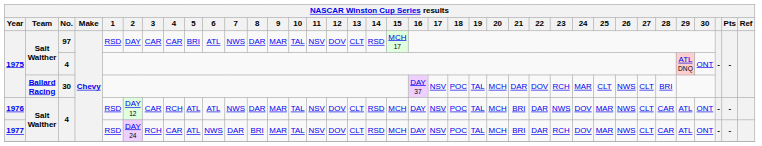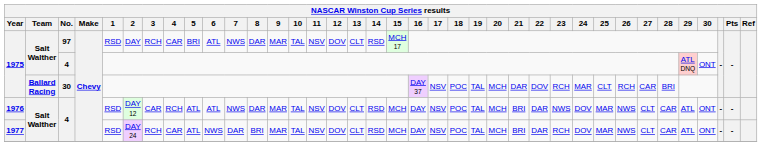 <table class="wikitable" style="text-align:center; font-size:75%">
 <tr>
 <th colspan=44><a href='#'>NASCAR Winston Cup Series</a> results</th>
 </tr>
 <tr>
 <th>Year</th>
 <th>Team</th>
 <th>No.</th>
 <th>Make</th>
 <th>1</th>
 <th>2</th>
 <th>3</th>
 <th>4</th>
 <th>5</th>
 <th>6</th>
 <th>7</th>
 <th>8</th>
 <th>9</th>
 <th>10</th>
 <th>11</th>
 <th>12</th>
 <th>13</th>
 <th>14</th>
 <th>15</th>
 <th>16</th>
 <th>17</th>
 <th>18</th>
 <th>19</th>
 <th>20</th>
 <th>21</th>
 <th>22</th>
 <th>23</th>
 <th>24</th>
 <th>25</th>
 <th>26</th>
 <th>27</th>
 <th>28</th>
 <th>29</th>
 <th>30</th>
 <th></th>
 <th>Pts</th>
 <th>Ref</th>
 </tr>
 <tr>
 <th rowspan=3><a href='#'>1975</a></th>
 <th rowspan=2>Salt Walther</th>
 <th>97</th>
 <th rowspan=5><a href='#'>Chevy</a></th>
 <td><a href='#'>RSD</a></td>
 <td><a href='#'>DAY</a></td>
-<td><a href='#'>CAR</a></td>
+<td><a href='#'>RCH</a></td>
 <td><a href='#'>CAR</a></td>
 <td><a href='#'>BRI</a></td>
 <td><a href='#'>ATL</a></td>
 <td><a href='#'>NWS</a></td>
 <td><a href='#'>DAR</a></td>
 <td><a href='#'>MAR</a></td>
 <td><a href='#'>TAL</a></td>
 <td><a href='#'>NSV</a></td>
 <td><a href='#'>DOV</a></td>
 <td><a href='#'>CLT</a></td>
 <td><a href='#'>RSD</a></td>
 <td style="background:#DFFFDF;"><a href='#'>MCH</a><br><small>17</small></td>
 <td colspan=15></td>
 <th rowspan=3>-</th>
 <th rowspan=3>-</th>
 <th rowspan=3></th>
 </tr>
 <tr>
 <th>4</th>
 <td colspan=28></td>
 <td style="background:#FFCFCF;"><a href='#'>ATL</a><br><small>DNQ</small></td>
 <td><a href='#'>ONT</a></td>
 </tr>
 <tr>
 <th><a href='#'>Ballard Racing</a></th>
 <th>30</th>
 <td colspan=15></td>
 <td style="background:#EFCFFF;"><a href='#'>DAY</a><br><small>37</small></td>
 <td><a href='#'>NSV</a></td>
 <td><a href='#'>POC</a></td>
 <td><a href='#'>TAL</a></td>
 <td><a href='#'>MCH</a></td>
 <td><a href='#'>DAR</a></td>
 <td><a href='#'>DOV</a></td>
 <td><a href='#'>RCH</a></td>
 <td><a href='#'>MAR</a></td>
 <td><a href='#'>CLT</a></td>
-<td><a href='#'>NWS</a></td>
-<td><a href='#'>CLT</a></td>
+<td><a href='#'>RCH</a></td>
+<td><a href='#'>CAR</a></td>
 <td><a href='#'>BRI</a></td>
 <td colspan=2></td>
 </tr>
 <tr>
 <th><a href='#'>1976</a></th>
 <th rowspan=2>Salt Walther</th>
 <th rowspan=2>4</th>
 <td><a href='#'>RSD</a></td>
 <td style="background:#DFFFDF;"><a href='#'>DAY</a><br><small>12</small></td>
 <td><a href='#'>CAR</a></td>
 <td><a href='#'>RCH</a></td>
 <td><a href='#'>ATL</a></td>
 <td><a href='#'>ATL</a></td>
 <td><a href='#'>NWS</a></td>
 <td><a href='#'>DAR</a></td>
 <td><a href='#'>MAR</a></td>
 <td><a href='#'>TAL</a></td>
 <td><a href='#'>NSV</a></td>
 <td><a href='#'>DOV</a></td>
 <td><a href='#'>CLT</a></td>
 <td><a href='#'>RSD</a></td>
 <td><a href='#'>MCH</a></td>
 <td><a href='#'>DAY</a></td>
 <td><a href='#'>NSV</a></td>
 <td><a href='#'>POC</a></td>
 <td><a href='#'>TAL</a></td>
 <td><a href='#'>MCH</a></td>
 <td><a href='#'>BRI</a></td>
 <td><a href='#'>DAR</a></td>
 <td><a href='#'>NWS</a></td>
 <td><a href='#'>DOV</a></td>
 <td><a href='#'>MAR</a></td>
 <td><a href='#'>NWS</a></td>
 <td><a href='#'>CLT</a></td>
 <td><a href='#'>CAR</a></td>
 <td><a href='#'>ATL</a></td>
 <td><a href='#'>ONT</a></td>
 <th>-</th>
 <th>-</th>
 <th></th>
 </tr>
 <tr>
 <th><a href='#'>1977</a></th>
 <td><a href='#'>RSD</a></td>
 <td style="background:#EFCFFF;"><a href='#'>DAY</a><br><small>24</small></td>
 <td><a href='#'>RCH</a></td>
 <td><a href='#'>CAR</a></td>
 <td><a href='#'>ATL</a></td>
 <td><a href='#'>NWS</a></td>
 <td><a href='#'>DAR</a></td>
 <td><a href='#'>BRI</a></td>
 <td><a href='#'>MAR</a></td>
 <td><a href='#'>TAL</a></td>
 <td><a href='#'>NSV</a></td>
 <td><a href='#'>DOV</a></td>
 <td><a href='#'>CLT</a></td>
 <td><a href='#'>RSD</a></td>
 <td><a href='#'>MCH</a></td>
 <td><a href='#'>DAY</a></td>
 <td><a href='#'>NSV</a></td>
 <td><a href='#'>POC</a></td>
 <td><a href='#'>TAL</a></td>
 <td><a href='#'>MCH</a></td>
 <td><a href='#'>BRI</a></td>
 <td><a href='#'>DAR</a></td>
 <td><a href='#'>RCH</a></td>
 <td><a href='#'>DOV</a></td>
 <td><a href='#'>MAR</a></td>
 <td><a href='#'>NWS</a></td>
 <td><a href='#'>CLT</a></td>
 <td><a href='#'>CAR</a></td>
 <td><a href='#'>ATL</a></td>
 <td><a href='#'>ONT</a></td>
 <th>-</th>
 <th>-</th>
 <th></th>
 </tr>
 <tr>
 </tr>
 </table>
